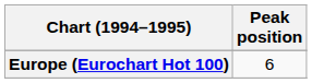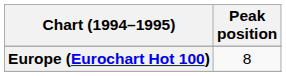 <table class="wikitable sortable plainrowheaders" style="text-align:center">
 <tr>
 <th>Chart (1994–1995)</th>
 <th>Peak<br>position</th>
 </tr>
 <tr>
 </tr>
 <tr>
 <th scope="row">Europe (<a href='#'>Eurochart Hot 100</a>)</th>
-<td>6</td>
+<td>8</td>
 </tr>
 <tr>
 </tr>
 <tr>
 </tr>
 <tr>
 </tr>
 <tr>
 </tr>
 <tr>
 </tr>
 </table>
